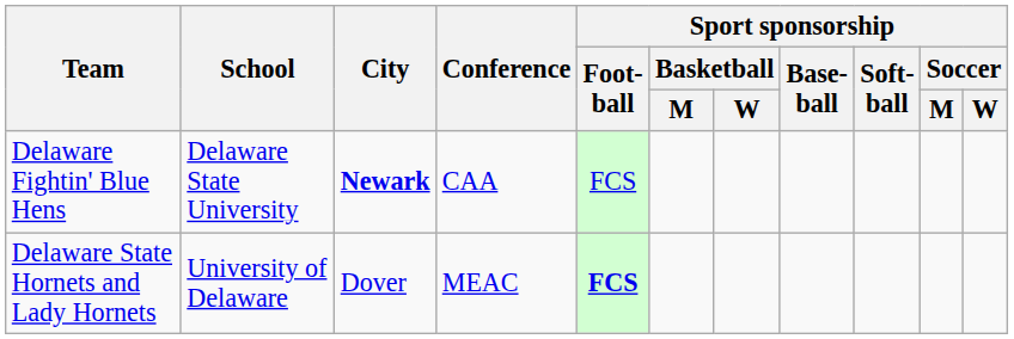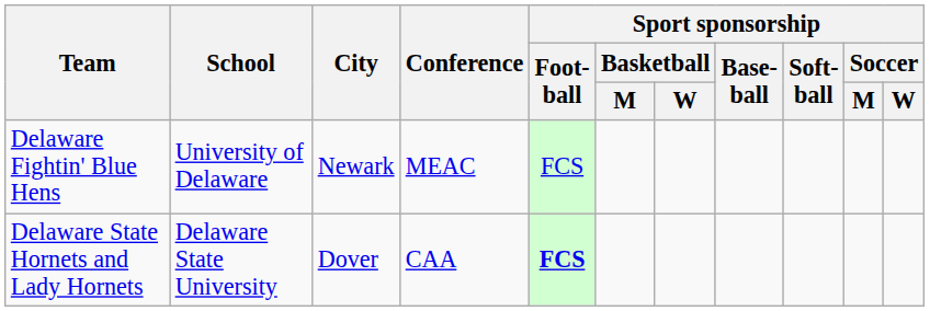 <table class="sortable wikitable">
 <tr>
 <th rowspan=3>Team</th>
 <th rowspan=3>School</th>
 <th rowspan=3>City</th>
 <th rowspan=3>Conference</th>
 <th colspan=7>Sport sponsorship</th>
 </tr>
 <tr>
 <th rowspan=2>Foot-<br>ball</th>
 <th colspan=2>Basketball</th>
 <th rowspan=2>Base-<br>ball</th>
 <th rowspan=2>Soft-<br>ball</th>
 <th colspan=2>Soccer</th>
 </tr>
 <tr>
 <th>M</th>
 <th>W</th>
 <th>M</th>
 <th>W</th>
 </tr>
 <tr>
 <td><a href='#'>Delaware Fightin' Blue Hens</a></td>
-<td><a href='#'>Delaware State University</a></td>
-<td><strong><a href='#'>Newark</a></strong></td>
-<td><a href='#'>CAA</a></td>
+<td><a href='#'>University of Delaware</a></td>
+<td><a href='#'>Newark</a></td>
+<td><a href='#'>MEAC</a></td>
 <td style="background:#D2FFD2; text-align:center"><a href='#'>FCS</a> </td>
 <td></td>
 <td></td>
 <td></td>
 <td></td>
 <td></td>
 <td></td>
 </tr>
 <tr>
 <td><a href='#'>Delaware State Hornets and Lady Hornets</a></td>
-<td><a href='#'>University of Delaware</a></td>
+<td><a href='#'>Delaware State University</a></td>
 <td><a href='#'>Dover</a></td>
-<td><a href='#'>MEAC</a></td>
+<td><a href='#'>CAA</a></td>
 <td style="background:#D2FFD2; text-align:center"><strong><a href='#'>FCS</a></strong></td>
 <td></td>
 <td></td>
 <td></td>
 <td></td>
 <td></td>
 <td></td>
 </tr>
 </table>
